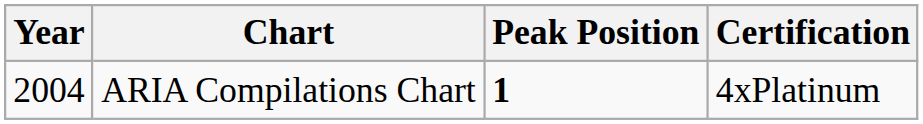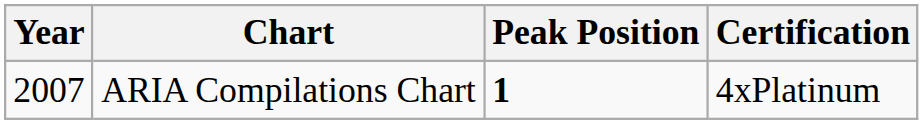 <table class="wikitable">
 <tr>
 <th>Year</th>
 <th>Chart</th>
 <th>Peak Position</th>
 <th>Certification</th>
 </tr>
 <tr>
-<td>2004</td>
+<td>2007</td>
 <td>ARIA Compilations Chart</td>
 <td><strong>1</strong></td>
 <td>4xPlatinum</td>
 </tr>
 </table>
